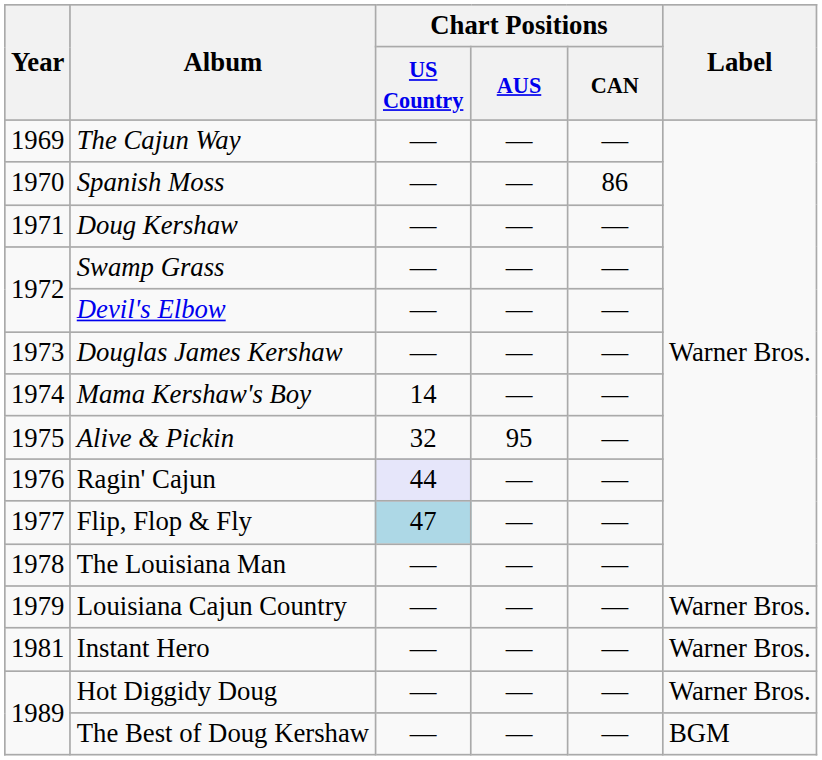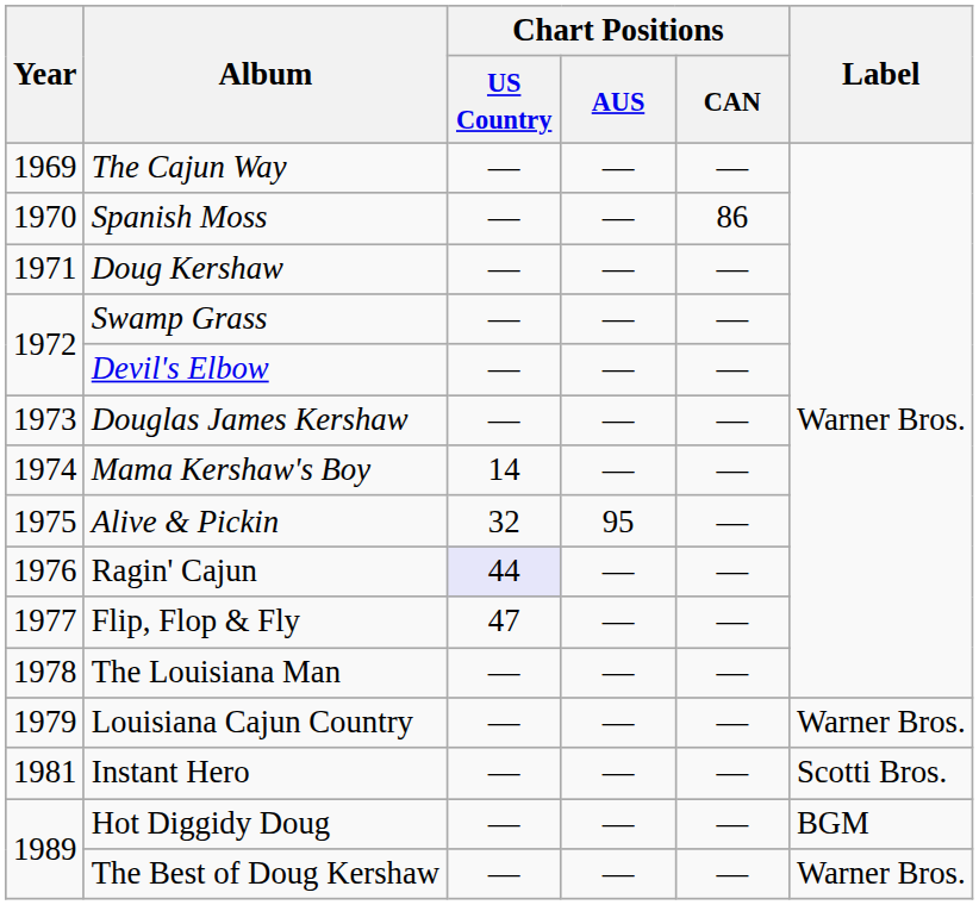 <table class="wikitable">
 <tr>
 <th rowspan="2">Year</th>
 <th rowspan="2">Album</th>
 <th colspan="3">Chart Positions</th>
 <th rowspan="2">Label</th>
 </tr>
 <tr>
 <th style="width:50px;"><small><a href='#'>US Country</a></small></th>
 <th style="width:50px;"><small><a href='#'>AUS</a></small></th>
 <th style="width:50px;"><small>CAN</small></th>
 </tr>
 <tr>
 <td>1969</td>
 <td><em>The Cajun Way</em></td>
 <td style="text-align:center;">—</td>
 <td style="text-align:center;">—</td>
 <td style="text-align:center;">—</td>
 <td rowspan="11">Warner Bros.</td>
 </tr>
 <tr>
 <td>1970</td>
 <td><em>Spanish Moss</em></td>
 <td style="text-align:center;">—</td>
 <td style="text-align:center;">—</td>
 <td style="text-align:center;">86</td>
 </tr>
 <tr>
 <td>1971</td>
 <td><em>Doug Kershaw</em></td>
 <td style="text-align:center;">—</td>
 <td style="text-align:center;">—</td>
 <td style="text-align:center;">—</td>
 </tr>
 <tr>
 <td rowspan=2>1972</td>
 <td><em>Swamp Grass</em></td>
 <td style="text-align:center;">—</td>
 <td style="text-align:center;">—</td>
 <td style="text-align:center;">—</td>
 </tr>
 <tr>
 <td><em><a href='#'>Devil's Elbow</a></em></td>
 <td style="text-align:center;">—</td>
 <td style="text-align:center;">—</td>
 <td style="text-align:center;">—</td>
 </tr>
 <tr>
 <td>1973</td>
 <td><em>Douglas James Kershaw</em></td>
 <td style="text-align:center;">—</td>
 <td style="text-align:center;">—</td>
 <td style="text-align:center;">—</td>
 </tr>
 <tr>
 <td>1974</td>
 <td><em>Mama Kershaw's Boy</em></td>
 <td style="text-align:center;">14</td>
 <td style="text-align:center;">—</td>
 <td style="text-align:center;">—</td>
 </tr>
 <tr>
 <td>1975</td>
 <td><em>Alive & Pickin<strong></td>
 <td style="text-align:center;">32</td>
 <td style="text-align:center;">95</td>
 <td style="text-align:center;">—</td>
 </tr>
 <tr>
 <td>1976</td>
 <td></em>Ragin' Cajun<em></td>
 <td style="background: lavender; text-align:center;">44</td>
 <td style="text-align:center;">—</td>
 <td style="text-align:center;">—</td>
 </tr>
 <tr>
 <td>1977</td>
 <td></em>Flip, Flop & Fly<em></td>
-<td style="background: lightblue; text-align:center;">47</td>
+<td style="text-align:center;">47</td>
 <td style="text-align:center;">—</td>
 <td style="text-align:center;">—</td>
 </tr>
 <tr>
 <td>1978</td>
 <td></em>The Louisiana Man<em></td>
 <td style="text-align:center;">—</td>
 <td style="text-align:center;">—</td>
 <td style="text-align:center;">—</td>
 </tr>
 <tr>
 <td>1979</td>
 <td></em>Louisiana Cajun Country<em></td>
 <td style="text-align:center;">—</td>
 <td style="text-align:center;">—</td>
 <td style="text-align:center;">—</td>
 <td>Warner Bros.</td>
 </tr>
 <tr>
 <td>1981</td>
 <td></em>Instant Hero<em></td>
 <td style="text-align:center;">—</td>
 <td style="text-align:center;">—</td>
 <td style="text-align:center;">—</td>
-<td>Warner Bros.</td>
+<td>Scotti Bros.</td>
 </tr>
 <tr>
 <td rowspan=2>1989</td>
 <td></em>Hot Diggidy Doug<em></td>
 <td style="text-align:center;">—</td>
 <td style="text-align:center;">—</td>
 <td style="text-align:center;">—</td>
-<td>Warner Bros.</td>
+<td>BGM</td>
 </tr>
 <tr>
 <td></em>The Best of Doug Kershaw<em></td>
 <td style="text-align:center;">—</td>
 <td style="text-align:center;">—</td>
 <td style="text-align:center;">—</td>
-<td>BGM</td>
+<td>Warner Bros.</td>
 </tr>
 </table>
